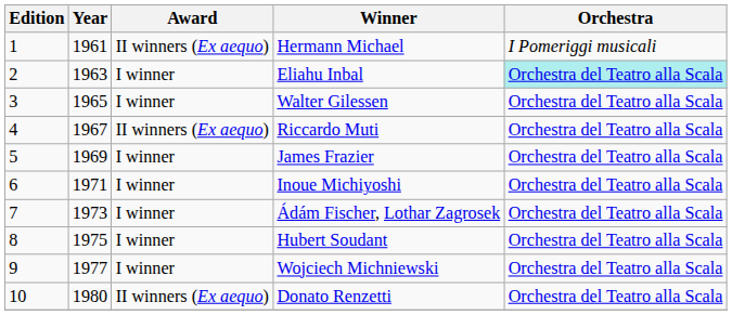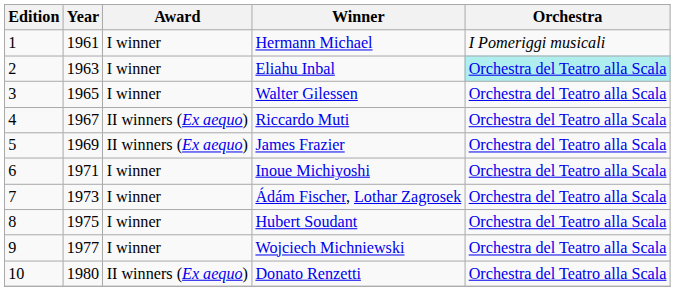 <table class="wikitable sortable">
 <tr>
 <th>Edition</th>
 <th>Year</th>
 <th>Award</th>
 <th>Winner</th>
 <th>Orchestra</th>
 </tr>
 <tr>
 <td>1</td>
 <td>1961</td>
-<td>II winners (<em><a href='#'>Ex aequo</a></em>)</td>
+<td>I winner</td>
 <td><a href='#'>Hermann Michael</a></td>
 <td><em>I Pomeriggi musicali</em></td>
 </tr>
 <tr>
 <td>2</td>
 <td>1963</td>
 <td>I winner</td>
 <td><a href='#'>Eliahu Inbal</a></td>
 <td style="background: paleturquoise;"><a href='#'>Orchestra del Teatro alla Scala</a></td>
 </tr>
 <tr>
 <td>3</td>
 <td>1965</td>
 <td>I winner</td>
 <td><a href='#'>Walter Gilessen</a></td>
 <td><a href='#'>Orchestra del Teatro alla Scala</a></td>
 </tr>
 <tr>
 <td>4</td>
 <td>1967</td>
 <td>II winners (<em><a href='#'>Ex aequo</a></em>)</td>
 <td><a href='#'>Riccardo Muti</a></td>
 <td><a href='#'>Orchestra del Teatro alla Scala</a></td>
 </tr>
 <tr>
 <td>5</td>
 <td>1969</td>
-<td>I winner</td>
+<td>II winners (<em><a href='#'>Ex aequo</a></em>)</td>
 <td><a href='#'>James Frazier</a></td>
 <td><a href='#'>Orchestra del Teatro alla Scala</a></td>
 </tr>
 <tr>
 <td>6</td>
 <td>1971</td>
 <td>I winner</td>
 <td><a href='#'>Inoue Michiyoshi</a></td>
 <td><a href='#'>Orchestra del Teatro alla Scala</a></td>
 </tr>
 <tr>
 <td>7</td>
 <td>1973</td>
 <td>I winner</td>
 <td><a href='#'>Ádám Fischer</a>, <a href='#'>Lothar Zagrosek</a></td>
 <td><a href='#'>Orchestra del Teatro alla Scala</a></td>
 </tr>
 <tr>
 <td>8</td>
 <td>1975</td>
 <td>I winner</td>
 <td><a href='#'>Hubert Soudant</a></td>
 <td><a href='#'>Orchestra del Teatro alla Scala</a></td>
 </tr>
 <tr>
 <td>9</td>
 <td>1977</td>
 <td>I winner</td>
 <td><a href='#'>Wojciech Michniewski</a></td>
 <td><a href='#'>Orchestra del Teatro alla Scala</a></td>
 </tr>
 <tr>
 <td>10</td>
 <td>1980</td>
 <td>II winners (<em><a href='#'>Ex aequo</a></em>)</td>
 <td><a href='#'>Donato Renzetti</a></td>
 <td><a href='#'>Orchestra del Teatro alla Scala</a></td>
 </tr>
 <tr>
 </tr>
 </table>
